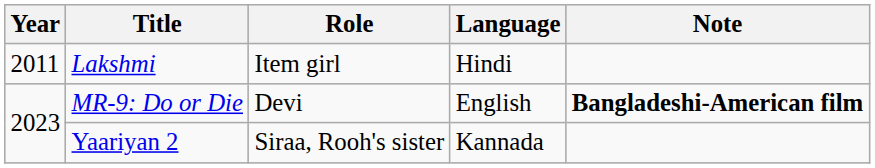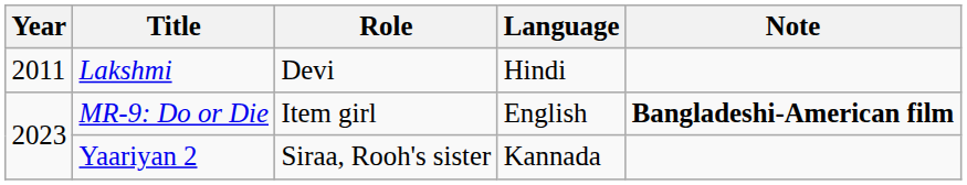 <table class="wikitable">
 <tr>
 <th>Year</th>
 <th>Title</th>
 <th>Role</th>
 <th>Language</th>
 <th>Note</th>
 </tr>
 <tr>
 <td>2011</td>
 <td><em><a href='#'>Lakshmi</a></em></td>
-<td>Item girl</td>
+<td>Devi</td>
 <td>Hindi</td>
 <td></td>
 </tr>
 <tr>
 <td rowspan="2">2023</td>
 <td><em><a href='#'>MR-9: Do or Die</a></em></td>
-<td>Devi</td>
+<td>Item girl</td>
 <td>English</td>
 <td><strong>Bangladeshi-American film</strong></td>
 </tr>
 <tr>
 <td><a href='#'>Yaariyan 2</a></td>
 <td>Siraa, Rooh's sister</td>
 <td>Kannada</td>
 <td></td>
 </tr>
 </table>
